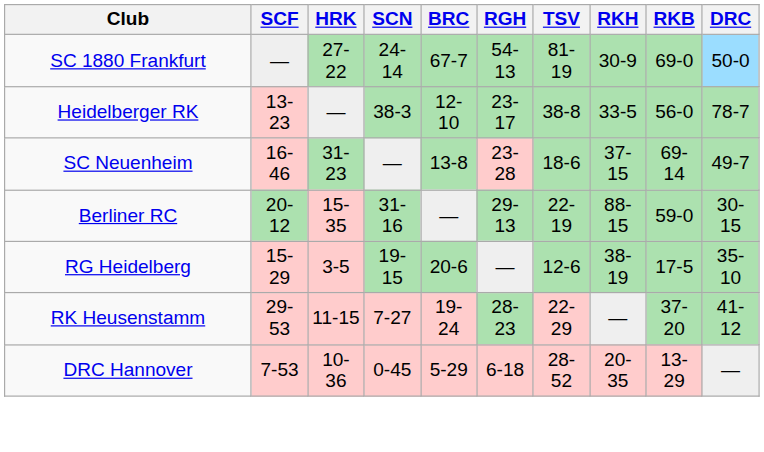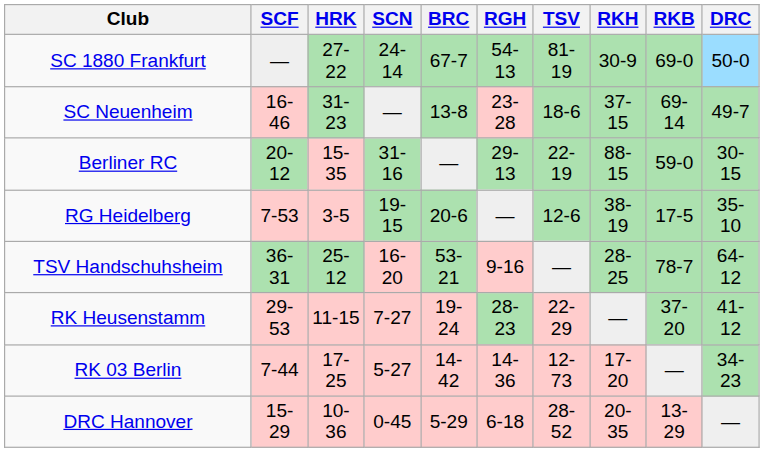 <table class="wikitable" style="text-align: center;">
 <tr>
 <th bgcolor="#efefef" width="200">Club</th>
 <th bgcolor="#efefef" width="40"><a href='#'>SCF</a></th>
 <th bgcolor="#efefef" width="40"><a href='#'>HRK</a></th>
 <th bgcolor="#efefef" width="40"><a href='#'>SCN</a></th>
 <th bgcolor="#efefef" width="40"><a href='#'>BRC</a></th>
 <th bgcolor="#efefef" width="40"><a href='#'>RGH</a></th>
 <th bgcolor="#efefef" width="40"><a href='#'>TSV</a></th>
 <th bgcolor="#efefef" width="40"><a href='#'>RKH</a></th>
 <th bgcolor="#efefef" width="40"><a href='#'>RKB</a></th>
 <th bgcolor="#efefef" width="40"><a href='#'>DRC</a></th>
 </tr>
 <tr align=center>
 <td><a href='#'>SC 1880 Frankfurt</a></td>
 <td bgcolor="#efefef">—</td>
 <td bgcolor=#ACE1AF>27-22</td>
 <td bgcolor=#ACE1AF>24-14</td>
 <td bgcolor=#ACE1AF>67-7</td>
 <td bgcolor=#ACE1AF>54-13</td>
 <td bgcolor=#ACE1AF>81-19</td>
 <td bgcolor=#ACE1AF>30-9</td>
 <td bgcolor=#ACE1AF>69-0</td>
 <td bgcolor=#9BDDFF>50-0</td>
-</tr>
-<tr align=center>
-<td><a href='#'>Heidelberger RK</a></td>
-<td bgcolor=#ffcccc>13-23</td>
-<td bgcolor="#efefef">—</td>
-<td bgcolor=#ACE1AF>38-3</td>
-<td bgcolor=#ACE1AF>12-10</td>
-<td bgcolor=#ACE1AF>23-17</td>
-<td bgcolor=#ACE1AF>38-8</td>
-<td bgcolor=#ACE1AF>33-5</td>
-<td bgcolor=#ACE1AF>56-0</td>
-<td bgcolor=#ACE1AF>78-7</td>
 </tr>
 <tr align=center>
 <td><a href='#'>SC Neuenheim</a></td>
 <td bgcolor=#ffcccc>16-46</td>
 <td bgcolor=#ACE1AF>31-23</td>
 <td bgcolor="#efefef">—</td>
 <td bgcolor=#ACE1AF>13-8</td>
 <td bgcolor=#ffcccc>23-28</td>
 <td bgcolor=#ACE1AF>18-6</td>
 <td bgcolor=#ACE1AF>37-15</td>
 <td bgcolor=#ACE1AF>69-14</td>
 <td bgcolor=#ACE1AF>49-7</td>
 </tr>
 <tr align=center>
 <td><a href='#'>Berliner RC</a></td>
 <td bgcolor=#ACE1AF>20-12</td>
 <td bgcolor=#ffcccc>15-35</td>
 <td bgcolor=#ACE1AF>31-16</td>
 <td bgcolor="#efefef">—</td>
 <td bgcolor=#ACE1AF>29-13</td>
 <td bgcolor=#ACE1AF>22-19</td>
 <td bgcolor=#ACE1AF>88-15</td>
 <td bgcolor=#ACE1AF>59-0</td>
 <td bgcolor=#ACE1AF>30-15</td>
 </tr>
 <tr align=center>
 <td><a href='#'>RG Heidelberg</a></td>
-<td bgcolor=#ffcccc>15-29</td>
+<td bgcolor=#ffcccc>7-53</td>
 <td bgcolor=#ffcccc>3-5</td>
 <td bgcolor=#ACE1AF>19-15</td>
 <td bgcolor=#ACE1AF>20-6</td>
 <td bgcolor="#efefef">—</td>
 <td bgcolor=#ACE1AF>12-6</td>
 <td bgcolor=#ACE1AF>38-19</td>
 <td bgcolor=#ACE1AF>17-5</td>
 <td bgcolor=#ACE1AF>35-10</td>
+</tr>
+<tr align=center>
+<td><a href='#'>TSV Handschuhsheim</a></td>
+<td bgcolor=#ACE1AF>36-31</td>
+<td bgcolor=#ACE1AF>25-12</td>
+<td bgcolor=#ffcccc>16-20</td>
+<td bgcolor=#ACE1AF>53-21</td>
+<td bgcolor=#ffcccc>9-16</td>
+<td bgcolor="#efefef">—</td>
+<td bgcolor=#ACE1AF>28-25</td>
+<td bgcolor=#ACE1AF>78-7</td>
+<td bgcolor=#ACE1AF>64-12</td>
 </tr>
 <tr align=center>
 <td><a href='#'>RK Heusenstamm</a></td>
 <td bgcolor=#ffcccc>29-53</td>
 <td bgcolor=#ffcccc>11-15</td>
 <td bgcolor=#ffcccc>7-27</td>
 <td bgcolor=#ffcccc>19-24</td>
 <td bgcolor=#ACE1AF>28-23</td>
 <td bgcolor=#ffcccc>22-29</td>
 <td bgcolor="#efefef">—</td>
 <td bgcolor=#ACE1AF>37-20</td>
 <td bgcolor=#ACE1AF>41-12</td>
 </tr>
 <tr align=center>
+<td><a href='#'>RK 03 Berlin</a></td>
+<td bgcolor=#ffcccc>7-44</td>
+<td bgcolor=#ffcccc>17-25</td>
+<td bgcolor=#ffcccc>5-27</td>
+<td bgcolor=#ffcccc>14-42</td>
+<td bgcolor=#ffcccc>14-36</td>
+<td bgcolor=#ffcccc>12-73</td>
+<td bgcolor=#ffcccc>17-20</td>
+<td bgcolor="#efefef">—</td>
+<td bgcolor=#ACE1AF>34-23</td>
+</tr>
+<tr align=center>
 <td><a href='#'>DRC Hannover</a></td>
-<td bgcolor=#ffcccc>7-53</td>
+<td bgcolor=#ffcccc>15-29</td>
 <td bgcolor=#ffcccc>10-36</td>
 <td bgcolor=#ffcccc>0-45</td>
 <td bgcolor=#ffcccc>5-29</td>
 <td bgcolor=#ffcccc>6-18</td>
 <td bgcolor=#ffcccc>28-52</td>
 <td bgcolor=#ffcccc>20-35</td>
 <td bgcolor=#ffcccc>13-29</td>
 <td bgcolor="#efefef">—</td>
 </tr>
 </table>
